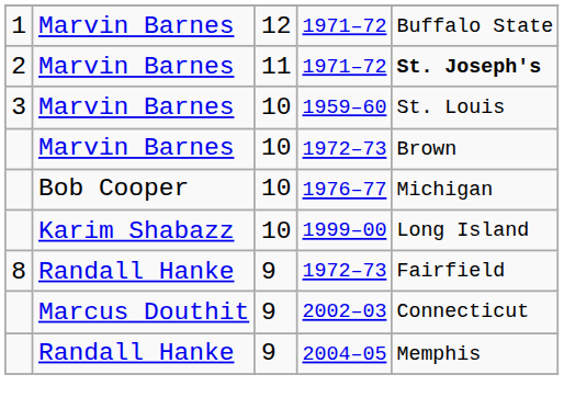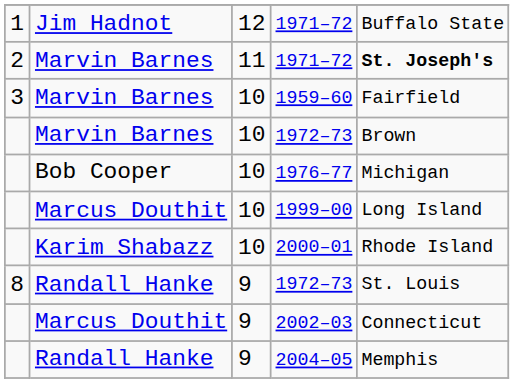 <table class="wikitable">
 <tr>
 </tr>
 <tr>
 <td>1</td>
-<td><a href='#'>Marvin Barnes</a></td>
+<td><a href='#'>Jim Hadnot</a></td>
 <td>12</td>
 <td style="font-size:80%;"><a href='#'>1971–72</a></td>
 <td style="font-size:80%;">Buffalo State</td>
 </tr>
 <tr>
 <td>2</td>
 <td><a href='#'>Marvin Barnes</a></td>
 <td>11</td>
 <td style="font-size:80%;"><a href='#'>1971–72</a></td>
 <td style="font-size:80%;"><strong>St. Joseph's</strong></td>
 </tr>
 <tr>
 <td>3</td>
 <td><a href='#'>Marvin Barnes</a></td>
 <td>10</td>
 <td style="font-size:80%;"><a href='#'>1959–60</a></td>
-<td style="font-size:80%;">St. Louis</td>
+<td style="font-size:80%;">Fairfield</td>
 </tr>
 <tr>
 <td></td>
 <td><a href='#'>Marvin Barnes</a></td>
 <td>10</td>
 <td style="font-size:80%;"><a href='#'>1972–73</a></td>
 <td style="font-size:80%;">Brown</td>
 </tr>
 <tr>
 <td></td>
 <td>Bob Cooper</td>
 <td>10</td>
 <td style="font-size:80%;"><a href='#'>1976–77</a></td>
 <td style="font-size:80%;">Michigan</td>
 </tr>
 <tr>
 <td></td>
-<td><a href='#'>Karim Shabazz</a></td>
+<td><a href='#'>Marcus Douthit</a></td>
 <td>10</td>
 <td style="font-size:80%;"><a href='#'>1999–00</a></td>
 <td style="font-size:80%;">Long Island</td>
+</tr>
+<tr>
+<td></td>
+<td><a href='#'>Karim Shabazz</a></td>
+<td>10</td>
+<td style="font-size:80%;"><a href='#'>2000–01</a></td>
+<td style="font-size:80%;">Rhode Island</td>
 </tr>
 <tr>
 <td>8</td>
 <td><a href='#'>Randall Hanke</a></td>
 <td>9</td>
 <td style="font-size:80%;"><a href='#'>1972–73</a></td>
-<td style="font-size:80%;">Fairfield</td>
+<td style="font-size:80%;">St. Louis</td>
 </tr>
 <tr>
 <td></td>
 <td><a href='#'>Marcus Douthit</a></td>
 <td>9</td>
 <td style="font-size:80%;"><a href='#'>2002–03</a></td>
 <td style="font-size:80%;">Connecticut</td>
 </tr>
 <tr>
 <td></td>
 <td><a href='#'>Randall Hanke</a></td>
 <td>9</td>
 <td style="font-size:80%;"><a href='#'>2004–05</a></td>
 <td style="font-size:80%;">Memphis</td>
 </tr>
 </table>
